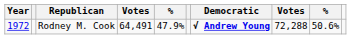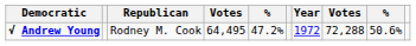 <table class="wikitable" style="margin:0.5em ; font-size:95%">
 <tr>
-<th>Year</th>
+<th>Democratic</th>
 <th></th>
 <th>Republican</th>
 <th>Votes</th>
 <th>%</th>
 <th></th>
-<th>Democratic</th>
+<th>Year</th>
 <th>Votes</th>
 <th>%</th>
 <td></td>
 </tr>
 <tr>
-<td><a href='#'>1972</a></td>
+<td><strong> √ <a href='#'>Andrew Young</a></strong></td>
 <td></td>
 <td>Rodney M. Cook</td>
-<td>64,491</td>
-<td>47.9%</td>
+<td>64,495</td>
+<td>47.2%</td>
 <td></td>
-<td><strong> √ <a href='#'>Andrew Young</a></strong></td>
+<td><a href='#'>1972</a></td>
 <td>72,288</td>
 <td>50.6%</td>
 <td></td>
 </tr>
 </table>
